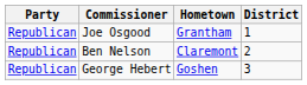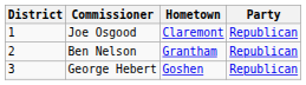 <table class=wikitable>
 <tr valign=bottom>
-<th>Party</th>
+<th>District</th>
 <th>Commissioner</th>
 <th>Hometown</th>
-<th>District</th>
+<th>Party</th>
 </tr>
 <tr>
+<td>1</td>
+<td>Joe Osgood</td>
+<td><a href='#'>Claremont</a></td>
 <td><a href='#'>Republican</a></td>
-<td>Joe Osgood</td>
-<td><a href='#'>Grantham</a></td>
-<td>1</td>
 </tr>
 <tr>
+<td>2</td>
+<td>Ben Nelson</td>
+<td><a href='#'>Grantham</a></td>
 <td><a href='#'>Republican</a></td>
-<td>Ben Nelson</td>
-<td><a href='#'>Claremont</a></td>
-<td>2</td>
 </tr>
 <tr>
-<td><a href='#'>Republican</a></td>
+<td>3</td>
 <td>George Hebert</td>
 <td><a href='#'>Goshen</a></td>
-<td>3</td>
+<td><a href='#'>Republican</a></td>
 </tr>
 </table>
